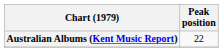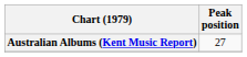 <table class="wikitable sortable plainrowheaders">
 <tr>
 <th scope="col">Chart (1979)</th>
 <th scope="col">Peak<br>position</th>
 </tr>
 <tr>
 <th scope="row">Australian Albums (<a href='#'>Kent Music Report</a>)</th>
-<td style="text-align:center;">22</td>
+<td style="text-align:center;">27</td>
 </tr>
 <tr>
 </tr>
 <tr>
 </tr>
 </table>
